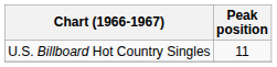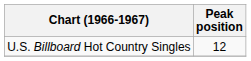 <table class="wikitable sortable">
 <tr>
 <th align="left">Chart (1966-1967)</th>
 <th align="center">Peak<br>position</th>
 </tr>
 <tr>
 <td align="left">U.S. <em>Billboard</em> Hot Country Singles</td>
-<td align="center">11</td>
+<td align="center">12</td>
 </tr>
 <tr>
 </tr>
 </table>
